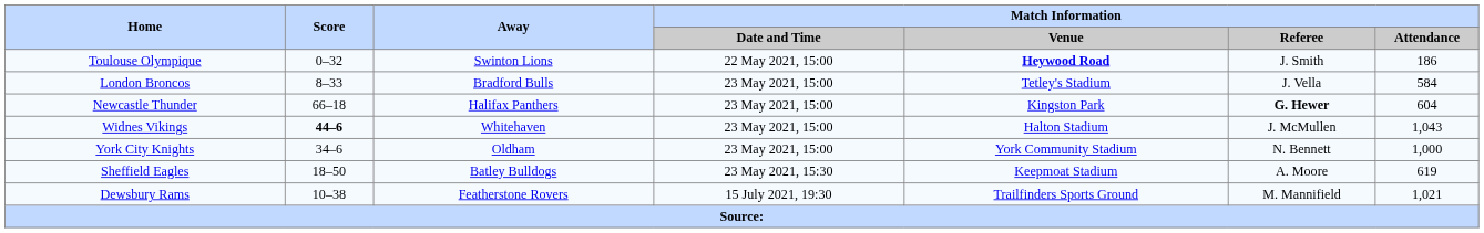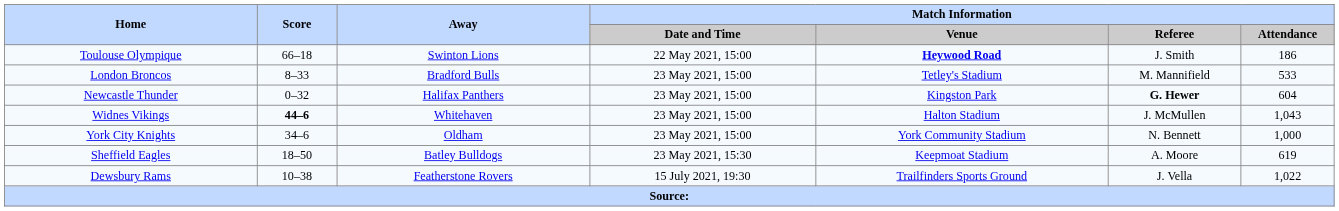 <table border=1 style="border-collapse:collapse; font-size:90%; text-align:center;" cellpadding=3 cellspacing=0 width=100%>
 <tr style="background:#c1d8ff;">
 <th scope="col" rowspan=2 width=19%>Home</th>
 <th scope="col" rowspan=2 width=6%>Score</th>
 <th scope="col" rowspan=2 width=19%>Away</th>
 <th colspan=6>Match Information</th>
 </tr>
 <tr style="background:#cccccc;">
 <th scope="col" width=17%>Date and Time</th>
 <th scope="col" width=22%>Venue</th>
 <th scope="col" width=10%>Referee</th>
 <th scope="col" width=7%>Attendance</th>
 </tr>
 <tr style="background:#f5faff;">
 <td> <a href='#'>Toulouse Olympique</a></td>
-<td>0–32</td>
+<td>66–18</td>
 <td> <a href='#'>Swinton Lions</a></td>
 <td>22 May 2021, 15:00</td>
 <td><strong><a href='#'>Heywood Road</a></strong></td>
 <td>J. Smith</td>
 <td>186</td>
 </tr>
 <tr style="background:#f5faff;">
 <td> <a href='#'>London Broncos</a></td>
 <td>8–33</td>
 <td> <a href='#'>Bradford Bulls</a></td>
 <td>23 May 2021, 15:00</td>
 <td><a href='#'>Tetley's Stadium</a></td>
-<td>J. Vella</td>
-<td>584</td>
+<td>M. Mannifield</td>
+<td>533</td>
 </tr>
 <tr style="background:#f5faff;">
 <td> <a href='#'>Newcastle Thunder</a></td>
-<td>66–18</td>
+<td>0–32</td>
 <td> <a href='#'>Halifax Panthers</a></td>
 <td>23 May 2021, 15:00</td>
 <td><a href='#'>Kingston Park</a></td>
 <td><strong>G. Hewer</strong></td>
 <td>604</td>
 </tr>
 <tr style="background:#f5faff;">
 <td> <a href='#'>Widnes Vikings</a></td>
 <td><strong>44–6</strong></td>
 <td> <a href='#'>Whitehaven</a></td>
 <td>23 May 2021, 15:00</td>
 <td><a href='#'>Halton Stadium</a></td>
 <td>J. McMullen</td>
 <td>1,043</td>
 </tr>
 <tr style="background:#f5faff;">
 <td> <a href='#'>York City Knights</a></td>
 <td>34–6</td>
 <td> <a href='#'>Oldham</a></td>
 <td>23 May 2021, 15:00</td>
 <td><a href='#'>York Community Stadium</a></td>
 <td>N. Bennett</td>
 <td>1,000</td>
 </tr>
 <tr style="background:#f5faff;">
 <td> <a href='#'>Sheffield Eagles</a></td>
 <td>18–50</td>
 <td> <a href='#'>Batley Bulldogs</a></td>
 <td>23 May 2021, 15:30</td>
 <td><a href='#'>Keepmoat Stadium</a></td>
 <td>A. Moore</td>
 <td>619</td>
 </tr>
 <tr style="background:#f5faff;">
 <td> <a href='#'>Dewsbury Rams</a></td>
 <td>10–38</td>
 <td> <a href='#'>Featherstone Rovers</a></td>
 <td>15 July 2021, 19:30</td>
 <td><a href='#'>Trailfinders Sports Ground</a></td>
-<td>M. Mannifield</td>
-<td>1,021</td>
+<td>J. Vella</td>
+<td>1,022</td>
 </tr>
 <tr style="background:#c1d8ff;">
 <th colspan=7>Source:</th>
 </tr>
 </table>
